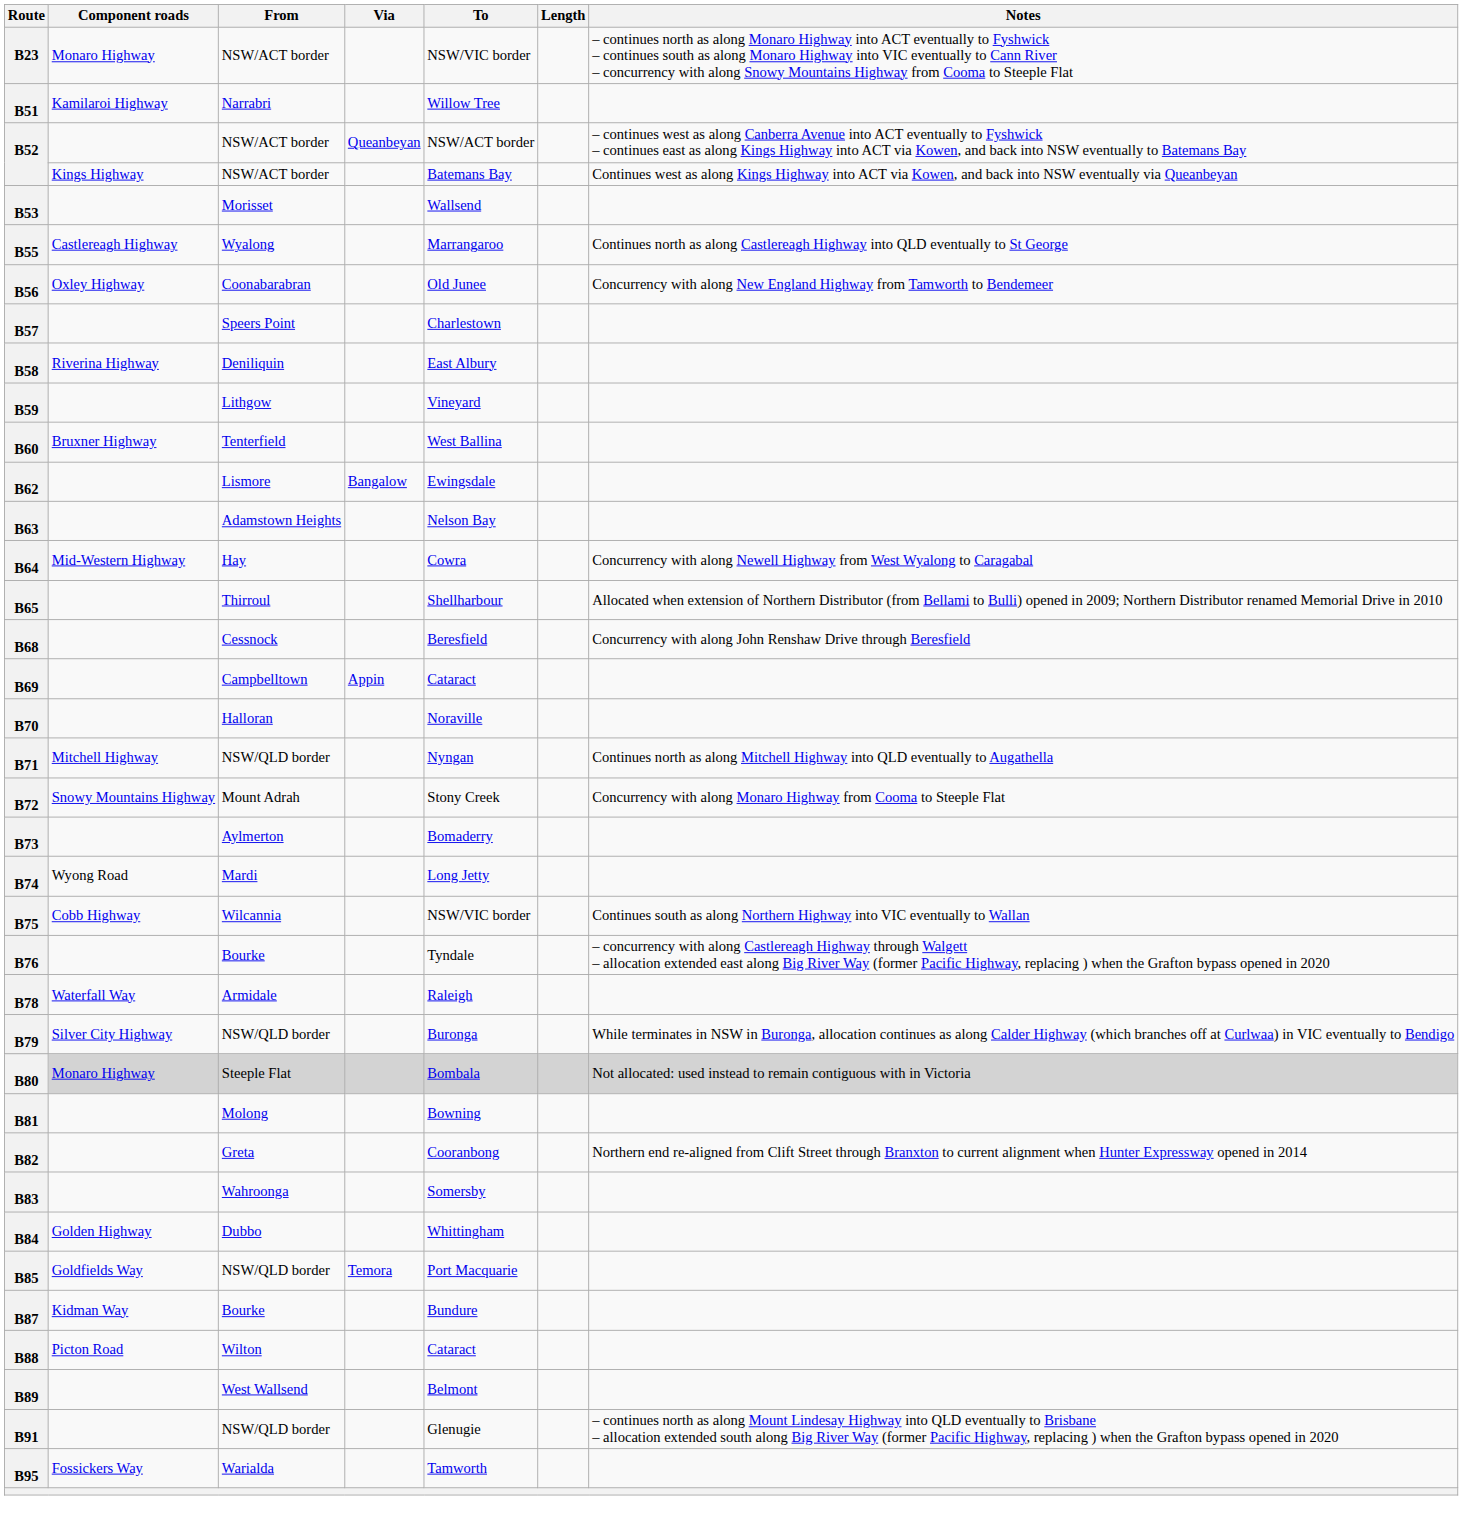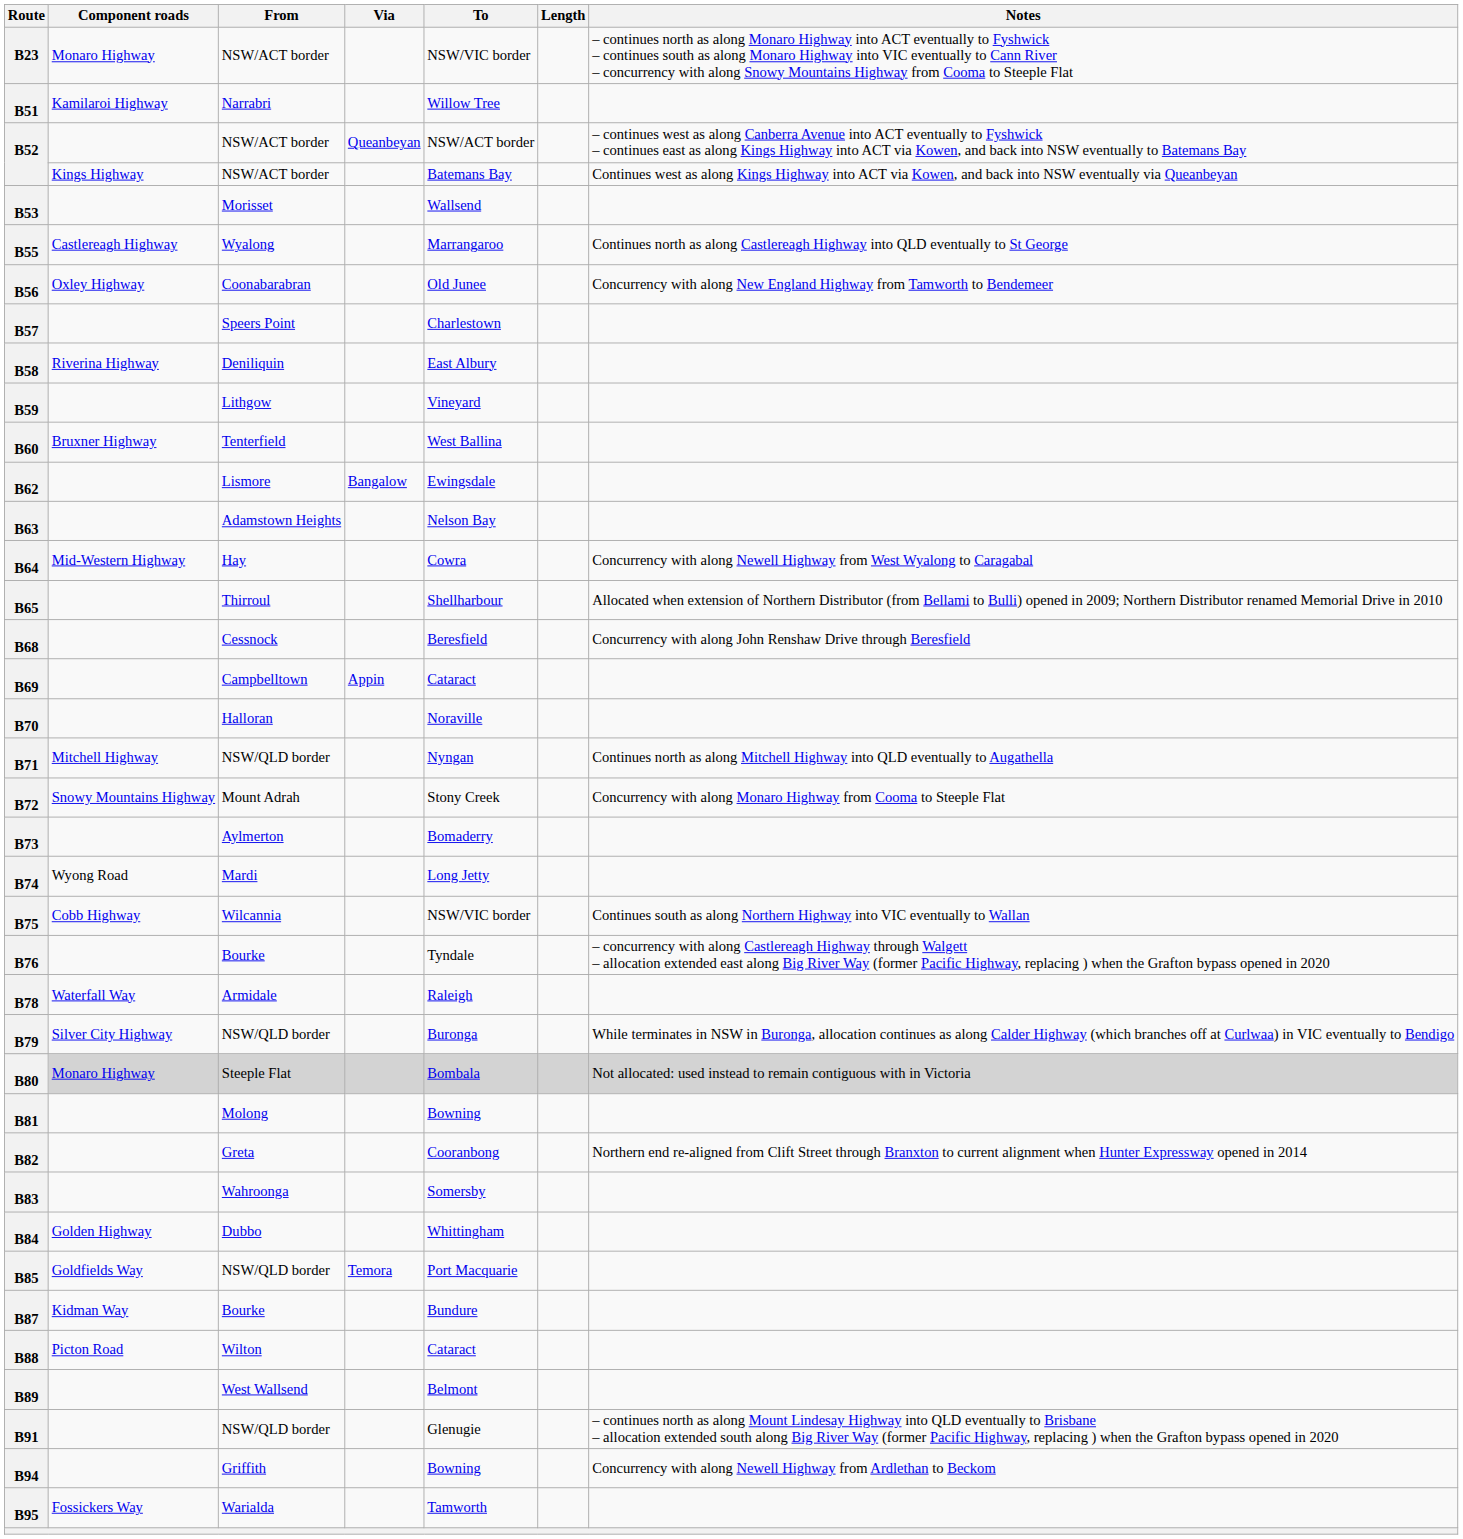 <table class="wikitable sortable">
 <tr>
 <th scope="col">Route</th>
 <th scope="col">Component roads</th>
 <th scope="col">From</th>
 <th scope="col">Via</th>
 <th scope="col">To</th>
 <th scope="col">Length</th>
 <th scope="col">Notes</th>
 </tr>
 <tr>
 <th style="vertical-align:top; white-space:nowrap;"><br>B23</th>
 <td><a href='#'>Monaro Highway</a></td>
 <td>NSW/ACT border</td>
 <td></td>
 <td>NSW/VIC border</td>
 <td></td>
 <td>– continues north as  along <a href='#'>Monaro Highway</a> into ACT eventually to <a href='#'>Fyshwick</a><br>– continues south as  along <a href='#'>Monaro Highway</a> into VIC eventually to <a href='#'>Cann River</a><br>– concurrency with  along <a href='#'>Snowy Mountains Highway</a> from <a href='#'>Cooma</a> to Steeple Flat</td>
 </tr>
 <tr>
 <th style="vertical-align:top; white-space:nowrap;"><br>B51</th>
 <td><a href='#'>Kamilaroi Highway</a></td>
 <td><a href='#'>Narrabri</a></td>
 <td></td>
 <td><a href='#'>Willow Tree</a></td>
 <td></td>
 <td></td>
 </tr>
 <tr>
 <th rowspan="2" style="vertical-align:top; white-space:nowrap;"><br>B52</th>
 <td></td>
 <td>NSW/ACT border</td>
 <td><a href='#'>Queanbeyan</a></td>
 <td>NSW/ACT border</td>
 <td></td>
 <td>– continues west as  along <a href='#'>Canberra Avenue</a> into ACT eventually to <a href='#'>Fyshwick</a><br>– continues east as  along <a href='#'>Kings Highway</a> into ACT via <a href='#'>Kowen</a>, and back into NSW eventually to <a href='#'>Batemans Bay</a></td>
 </tr>
 <tr>
 <td><a href='#'>Kings Highway</a></td>
 <td>NSW/ACT border</td>
 <td></td>
 <td><a href='#'>Batemans Bay</a></td>
 <td></td>
 <td>Continues west as  along <a href='#'>Kings Highway</a> into ACT via <a href='#'>Kowen</a>, and back into NSW eventually via <a href='#'>Queanbeyan</a></td>
 </tr>
 <tr>
 <th style="vertical-align:top; white-space:nowrap;"><br>B53</th>
 <td></td>
 <td><a href='#'>Morisset</a></td>
 <td></td>
 <td><a href='#'>Wallsend</a></td>
 <td></td>
 <td></td>
 </tr>
 <tr>
 <th style="vertical-align:top; white-space:nowrap;"><br>B55</th>
 <td><a href='#'>Castlereagh Highway</a></td>
 <td><a href='#'>Wyalong</a></td>
 <td></td>
 <td><a href='#'>Marrangaroo</a></td>
 <td></td>
 <td>Continues north as  along <a href='#'>Castlereagh Highway</a> into QLD eventually to <a href='#'>St George</a></td>
 </tr>
 <tr>
 <th style="vertical-align:top; white-space:nowrap;"><br>B56</th>
 <td><a href='#'>Oxley Highway</a></td>
 <td><a href='#'>Coonabarabran</a></td>
 <td></td>
 <td><a href='#'>Old Junee</a></td>
 <td></td>
 <td>Concurrency with  along <a href='#'>New England Highway</a> from <a href='#'>Tamworth</a> to <a href='#'>Bendemeer</a></td>
 </tr>
 <tr>
 <th style="vertical-align:top; white-space:nowrap;"><br>B57</th>
 <td></td>
 <td><a href='#'>Speers Point</a></td>
 <td></td>
 <td><a href='#'>Charlestown</a></td>
 <td></td>
 <td></td>
 </tr>
 <tr>
 <th style="vertical-align:top; white-space:nowrap;"><br>B58</th>
 <td><a href='#'>Riverina Highway</a></td>
 <td><a href='#'>Deniliquin</a></td>
 <td></td>
 <td><a href='#'>East Albury</a></td>
 <td></td>
 <td></td>
 </tr>
 <tr>
 <th style="vertical-align:top; white-space:nowrap;"><br>B59</th>
 <td></td>
 <td><a href='#'>Lithgow</a></td>
 <td></td>
 <td><a href='#'>Vineyard</a></td>
 <td></td>
 <td></td>
 </tr>
 <tr>
 <th style="vertical-align:top; white-space:nowrap;"><br>B60</th>
 <td><a href='#'>Bruxner Highway</a></td>
 <td><a href='#'>Tenterfield</a></td>
 <td></td>
 <td><a href='#'>West Ballina</a></td>
 <td></td>
 <td></td>
 </tr>
 <tr>
 <th style="vertical-align:top; white-space:nowrap;"><br>B62</th>
 <td></td>
 <td><a href='#'>Lismore</a></td>
 <td><a href='#'>Bangalow</a></td>
 <td><a href='#'>Ewingsdale</a></td>
 <td></td>
 <td></td>
 </tr>
 <tr>
 <th style="vertical-align:top; white-space:nowrap;"><br>B63</th>
 <td></td>
 <td><a href='#'>Adamstown Heights</a></td>
 <td></td>
 <td><a href='#'>Nelson Bay</a></td>
 <td></td>
 <td></td>
 </tr>
 <tr>
 <th style="vertical-align:top; white-space:nowrap;"><br>B64</th>
 <td><a href='#'>Mid-Western Highway</a></td>
 <td><a href='#'>Hay</a></td>
 <td></td>
 <td><a href='#'>Cowra</a></td>
 <td></td>
 <td>Concurrency with  along <a href='#'>Newell Highway</a> from <a href='#'>West Wyalong</a> to <a href='#'>Caragabal</a></td>
 </tr>
 <tr>
 <th style="vertical-align:top; white-space:nowrap;"><br>B65</th>
 <td></td>
 <td><a href='#'>Thirroul</a></td>
 <td></td>
 <td><a href='#'>Shellharbour</a></td>
 <td></td>
 <td>Allocated when extension of Northern Distributor (from <a href='#'>Bellami</a> to <a href='#'>Bulli</a>) opened in 2009; Northern Distributor renamed Memorial Drive in 2010</td>
 </tr>
 <tr>
 <th style="vertical-align:top; white-space:nowrap;"><br>B68</th>
 <td></td>
 <td><a href='#'>Cessnock</a></td>
 <td></td>
 <td><a href='#'>Beresfield</a></td>
 <td></td>
 <td>Concurrency with  along John Renshaw Drive through <a href='#'>Beresfield</a></td>
 </tr>
 <tr>
 <th style="vertical-align:top; white-space:nowrap;"><br>B69</th>
 <td></td>
 <td><a href='#'>Campbelltown</a></td>
 <td><a href='#'>Appin</a></td>
 <td><a href='#'>Cataract</a></td>
 <td></td>
 <td></td>
 </tr>
 <tr>
 <th style="vertical-align:top; white-space:nowrap;"><br>B70</th>
 <td></td>
 <td><a href='#'>Halloran</a></td>
 <td></td>
 <td><a href='#'>Noraville</a></td>
 <td></td>
 <td></td>
 </tr>
 <tr>
 <th style="vertical-align:top; white-space:nowrap;"><br>B71</th>
 <td><a href='#'>Mitchell Highway</a></td>
 <td>NSW/QLD border</td>
 <td></td>
 <td><a href='#'>Nyngan</a></td>
 <td></td>
 <td>Continues north as  along <a href='#'>Mitchell Highway</a> into QLD eventually to <a href='#'>Augathella</a></td>
 </tr>
 <tr>
 <th style="vertical-align:top; white-space:nowrap;"><br>B72</th>
 <td><a href='#'>Snowy Mountains Highway</a></td>
 <td>Mount Adrah</td>
 <td></td>
 <td>Stony Creek</td>
 <td></td>
 <td>Concurrency with  along <a href='#'>Monaro Highway</a> from <a href='#'>Cooma</a> to Steeple Flat</td>
 </tr>
 <tr>
 <th style="vertical-align:top; white-space:nowrap;"><br>B73</th>
 <td></td>
 <td><a href='#'>Aylmerton</a></td>
 <td></td>
 <td><a href='#'>Bomaderry</a></td>
 <td></td>
 <td></td>
 </tr>
 <tr>
 <th style="vertical-align:top; white-space:nowrap;"><br>B74</th>
 <td>Wyong Road</td>
 <td><a href='#'>Mardi</a></td>
 <td></td>
 <td><a href='#'>Long Jetty</a></td>
 <td></td>
 <td></td>
 </tr>
 <tr>
 <th style="vertical-align:top; white-space:nowrap;"><br>B75</th>
 <td><a href='#'>Cobb Highway</a></td>
 <td><a href='#'>Wilcannia</a></td>
 <td></td>
 <td>NSW/VIC border</td>
 <td></td>
 <td>Continues south as  along <a href='#'>Northern Highway</a> into VIC eventually to <a href='#'>Wallan</a></td>
 </tr>
 <tr>
 <th style="vertical-align:top; white-space:nowrap;"><br>B76</th>
 <td></td>
 <td><a href='#'>Bourke</a></td>
 <td></td>
 <td>Tyndale</td>
 <td></td>
 <td>– concurrency with  along <a href='#'>Castlereagh Highway</a> through <a href='#'>Walgett</a><br>– allocation extended east along <a href='#'>Big River Way</a> (former <a href='#'>Pacific Highway</a>, replacing ) when the Grafton bypass opened in 2020</td>
 </tr>
 <tr>
 <th style="vertical-align:top; white-space:nowrap;"><br>B78</th>
 <td><a href='#'>Waterfall Way</a></td>
 <td><a href='#'>Armidale</a></td>
 <td></td>
 <td><a href='#'>Raleigh</a></td>
 <td></td>
 <td></td>
 </tr>
 <tr>
 <th style="vertical-align:top; white-space:nowrap;"><br>B79</th>
 <td><a href='#'>Silver City Highway</a></td>
 <td>NSW/QLD border</td>
 <td></td>
 <td><a href='#'>Buronga</a></td>
 <td></td>
 <td>While  terminates in NSW in <a href='#'>Buronga</a>, allocation continues as  along <a href='#'>Calder Highway</a> (which branches off at <a href='#'>Curlwaa</a>) in VIC eventually to <a href='#'>Bendigo</a></td>
 </tr>
 <tr style="background:#d3d3d3;">
 <th style="vertical-align:top; white-space:nowrap;"><br>B80</th>
 <td><a href='#'>Monaro Highway</a></td>
 <td>Steeple Flat</td>
 <td></td>
 <td><a href='#'>Bombala</a></td>
 <td></td>
 <td>Not allocated:  used instead to remain contiguous with  in Victoria</td>
 </tr>
 <tr>
 <th style="vertical-align:top; white-space:nowrap;"><br>B81</th>
 <td></td>
 <td><a href='#'>Molong</a></td>
 <td></td>
 <td><a href='#'>Bowning</a></td>
 <td></td>
 <td></td>
 </tr>
 <tr>
 <th style="vertical-align:top; white-space:nowrap;"><br>B82</th>
 <td></td>
 <td><a href='#'>Greta</a></td>
 <td></td>
 <td><a href='#'>Cooranbong</a></td>
 <td></td>
 <td>Northern end re-aligned from Clift Street through <a href='#'>Branxton</a> to current alignment when <a href='#'>Hunter Expressway</a> opened in 2014</td>
 </tr>
 <tr>
 <th style="vertical-align:top; white-space:nowrap;"><br>B83</th>
 <td></td>
 <td><a href='#'>Wahroonga</a></td>
 <td></td>
 <td><a href='#'>Somersby</a></td>
 <td></td>
 <td></td>
 </tr>
 <tr>
 <th style="vertical-align:top; white-space:nowrap;"><br>B84</th>
 <td><a href='#'>Golden Highway</a></td>
 <td><a href='#'>Dubbo</a></td>
 <td></td>
 <td><a href='#'>Whittingham</a></td>
 <td></td>
 </tr>
 <tr>
 <th style="vertical-align:top; white-space:nowrap;"><br>B85</th>
 <td><a href='#'>Goldfields Way</a></td>
 <td>NSW/QLD border</td>
 <td><a href='#'>Temora</a></td>
 <td><a href='#'>Port Macquarie</a></td>
 <td></td>
 <td></td>
 </tr>
 <tr>
 <th style="vertical-align:top; white-space:nowrap;"><br>B87</th>
 <td><a href='#'>Kidman Way</a></td>
 <td><a href='#'>Bourke</a></td>
 <td></td>
 <td><a href='#'>Bundure</a></td>
 <td></td>
 <td></td>
 </tr>
 <tr>
 <th style="vertical-align:top; white-space:nowrap;"><br>B88</th>
 <td><a href='#'>Picton Road</a></td>
 <td><a href='#'>Wilton</a></td>
 <td></td>
 <td><a href='#'>Cataract</a></td>
 <td></td>
 <td></td>
 </tr>
 <tr>
 <th style="vertical-align:top; white-space:nowrap;"><br>B89</th>
 <td></td>
 <td><a href='#'>West Wallsend</a></td>
 <td></td>
 <td><a href='#'>Belmont</a></td>
 <td></td>
 <td></td>
 </tr>
 <tr>
 <th style="vertical-align:top; white-space:nowrap;"><br>B91</th>
 <td></td>
 <td>NSW/QLD border</td>
 <td></td>
 <td>Glenugie</td>
 <td></td>
 <td>– continues north as  along <a href='#'>Mount Lindesay Highway</a> into QLD eventually to <a href='#'>Brisbane</a><br>– allocation extended south along <a href='#'>Big River Way</a> (former <a href='#'>Pacific Highway</a>, replacing ) when the Grafton bypass opened in 2020</td>
 </tr>
 <tr>
+<th style="vertical-align:top; white-space:nowrap;"><br>B94</th>
+<td></td>
+<td><a href='#'>Griffith</a></td>
+<td></td>
+<td><a href='#'>Bowning</a></td>
+<td></td>
+<td>Concurrency with  along <a href='#'>Newell Highway</a> from <a href='#'>Ardlethan</a> to <a href='#'>Beckom</a></td>
+</tr>
+<tr>
 <th style="vertical-align:top; white-space:nowrap;"><br>B95</th>
 <td><a href='#'>Fossickers Way</a></td>
 <td><a href='#'>Warialda</a></td>
 <td></td>
 <td><a href='#'>Tamworth</a></td>
 <td></td>
 <td></td>
 </tr>
 <tr>
 <td colspan="7" style="text-align:center; background:#f2f2f2;"></td>
 </tr>
 </table>
